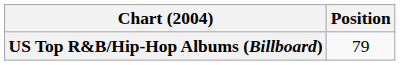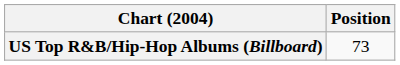 <table class="wikitable plainrowheaders" style="text-align:center">
 <tr>
 <th scope="col">Chart (2004)</th>
 <th scope="col">Position</th>
 </tr>
 <tr>
 <th scope="row">US Top R&B/Hip-Hop Albums (<em>Billboard</em>)</th>
-<td>79</td>
+<td>73</td>
 </tr>
 </table>
